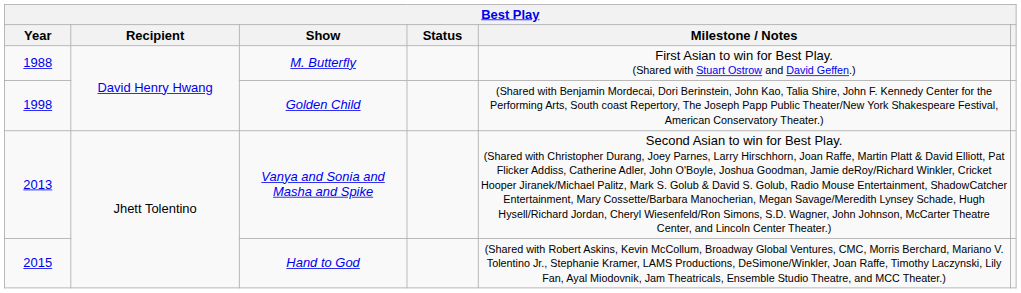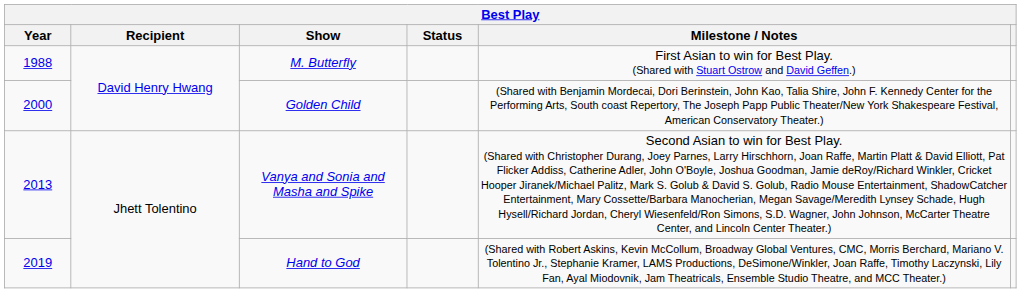 <table class="wikitable sortable" style="text-align: center">
 <tr>
 <th colspan="6" style="text-align:center;"><strong><a href='#'>Best Play</a></strong></th>
 </tr>
 <tr style="background:#ebft5ff;">
 <th style="width:075px;">Year</th>
 <th style="width:200px;">Recipient</th>
 <th style="width:200px;">Show</th>
 <th style="width:080px;">Status</th>
 <th style="width:650px;">Milestone / Notes</th>
 <th></th>
 </tr>
 <tr>
 <td><a href='#'>1988</a></td>
 <td rowspan="2"><a href='#'>David Henry Hwang</a></td>
 <td><em><a href='#'>M. Butterfly</a></em></td>
 <td></td>
 <td>First Asian to win for Best Play.<br><small>(Shared with <a href='#'>Stuart Ostrow</a> and <a href='#'>David Geffen</a>.)</small></td>
 <td></td>
 </tr>
 <tr>
-<td><a href='#'>1998</a></td>
+<td><a href='#'>2000</a></td>
 <td><em><a href='#'>Golden Child</a></em></td>
 <td></td>
 <td><small>(Shared with Benjamin Mordecai, Dori Berinstein, John Kao, Talia Shire, John F. Kennedy Center for the Performing Arts, South coast Repertory, The Joseph Papp Public Theater/New York Shakespeare Festival, American Conservatory Theater.)</small></td>
 <td></td>
 </tr>
 <tr>
 <td><a href='#'>2013</a></td>
 <td rowspan="2">Jhett Tolentino</td>
 <td><em><a href='#'>Vanya and Sonia and Masha and Spike</a></em></td>
 <td></td>
 <td>Second Asian to win for Best Play.<br><small>(Shared with Christopher Durang, Joey Parnes, Larry Hirschhorn, Joan Raffe, Martin Platt & David Elliott, Pat Flicker Addiss, Catherine Adler, John O'Boyle, Joshua Goodman, Jamie deRoy/Richard Winkler, Cricket Hooper Jiranek/Michael Palitz, Mark S. Golub & David S. Golub, Radio Mouse Entertainment, ShadowCatcher Entertainment, Mary Cossette/Barbara Manocherian, Megan Savage/Meredith Lynsey Schade, Hugh Hysell/Richard Jordan, Cheryl Wiesenfeld/Ron Simons, S.D. Wagner, John Johnson, McCarter Theatre Center, and Lincoln Center Theater.)</small></td>
 <td></td>
 </tr>
 <tr>
-<td><a href='#'>2015</a></td>
+<td><a href='#'>2019</a></td>
 <td><em><a href='#'>Hand to God</a></em></td>
 <td></td>
 <td><small>(Shared with Robert Askins, Kevin McCollum, Broadway Global Ventures, CMC, Morris Berchard, Mariano V. Tolentino Jr., Stephanie Kramer, LAMS Productions, DeSimone/Winkler, Joan Raffe, Timothy Laczynski, Lily Fan, Ayal Miodovnik, Jam Theatricals, Ensemble Studio Theatre, and MCC Theater.)</small></td>
 <td></td>
 </tr>
 </table>
